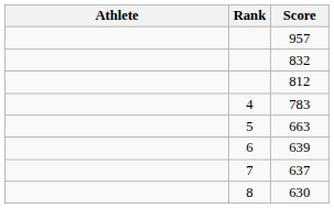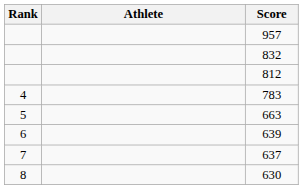 <table class=wikitable style="text-align:center">
 <tr>
+<th width=40>Rank</th>
 <th width=250>Athlete</th>
-<th width=40>Rank</th>
 <th width=60>Score</th>
 </tr>
 <tr>
+<td></td>
 <td align="left"></td>
-<td></td>
 <td>957</td>
 </tr>
 <tr>
+<td></td>
 <td align="left"></td>
-<td></td>
 <td>832</td>
 </tr>
 <tr>
+<td></td>
 <td align="left"></td>
-<td></td>
 <td>812</td>
 </tr>
 <tr>
+<td>4</td>
 <td align="left"></td>
-<td>4</td>
 <td>783</td>
 </tr>
 <tr>
+<td>5</td>
 <td align="left"></td>
-<td>5</td>
 <td>663</td>
 </tr>
 <tr>
+<td>6</td>
 <td align="left"></td>
-<td>6</td>
 <td>639</td>
 </tr>
 <tr>
+<td>7</td>
 <td align="left"></td>
-<td>7</td>
 <td>637</td>
 </tr>
 <tr>
+<td>8</td>
 <td align="left"></td>
-<td>8</td>
 <td>630</td>
 </tr>
 </table>
